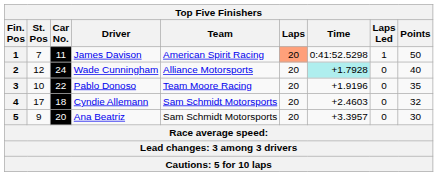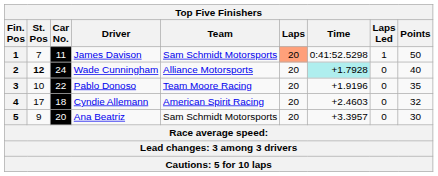 <table class="wikitable" style="font-size:85%;">
 <tr>
 <th colspan=9>Top Five Finishers</th>
 </tr>
 <tr>
 <th>Fin.<br>Pos</th>
 <th>St.<br>Pos</th>
 <th>Car<br>No.</th>
 <th>Driver</th>
 <th>Team</th>
 <th>Laps</th>
 <th>Time</th>
 <th>Laps<br>Led</th>
 <th>Points</th>
 </tr>
 <tr>
 <th>1</th>
 <td align=center>7</td>
 <td style="background:#000000; color:white;" align=center>11</td>
 <td> <a href='#'>James Davison</a></td>
-<td><a href='#'>American Spirit Racing</a></td>
+<td><a href='#'>Sam Schmidt Motorsports</a></td>
 <td align=center style="background: lightsalmon;">20</td>
 <td align=right>0:41:52.5298</td>
 <td align=center>1</td>
 <td align=center>50</td>
 </tr>
 <tr>
 <th>2</th>
-<td align=center>12</td>
+<td align=center><strong>12</strong></td>
 <td style="background:#000000; color:white;" align=center>24</td>
 <td> <a href='#'>Wade Cunningham</a></td>
 <td><a href='#'>Alliance Motorsports</a></td>
 <td align=center>20</td>
 <td align=right style="background: paleturquoise;">+1.7928</td>
 <td align=center>0</td>
 <td align=center>40</td>
 </tr>
 <tr>
 <th>3</th>
 <td align=center>10</td>
 <td style="background:#000000; color:white;" align=center>22</td>
 <td> <a href='#'>Pablo Donoso</a></td>
 <td><a href='#'>Team Moore Racing</a></td>
 <td align=center>20</td>
 <td align=right>+1.9196</td>
 <td align=center>0</td>
 <td align=center>35</td>
 </tr>
 <tr>
 <th>4</th>
 <td align=center>17</td>
 <td style="background:#000000; color:white;" align=center>18</td>
 <td> <a href='#'>Cyndie Allemann</a></td>
-<td><a href='#'>Sam Schmidt Motorsports</a></td>
+<td><a href='#'>American Spirit Racing</a></td>
 <td align=center>20</td>
 <td align=right>+2.4603</td>
 <td align=center>0</td>
 <td align=center>32</td>
 </tr>
 <tr>
 <th>5</th>
 <td align=center>9</td>
 <td style="background:#000000; color:white;" align=center>20</td>
 <td> <a href='#'>Ana Beatriz</a></td>
 <td>Sam Schmidt Motorsports</td>
 <td align=center>20</td>
 <td align=right>+3.3957</td>
 <td align=center>0</td>
 <td align=center>30</td>
 </tr>
 <tr>
 <th colspan=9>Race average speed: </th>
 </tr>
 <tr>
 <th colspan=9>Lead changes: 3 among 3 drivers</th>
 </tr>
 <tr>
 <th colspan=9>Cautions: 5 for 10 laps</th>
 </tr>
 </table>
